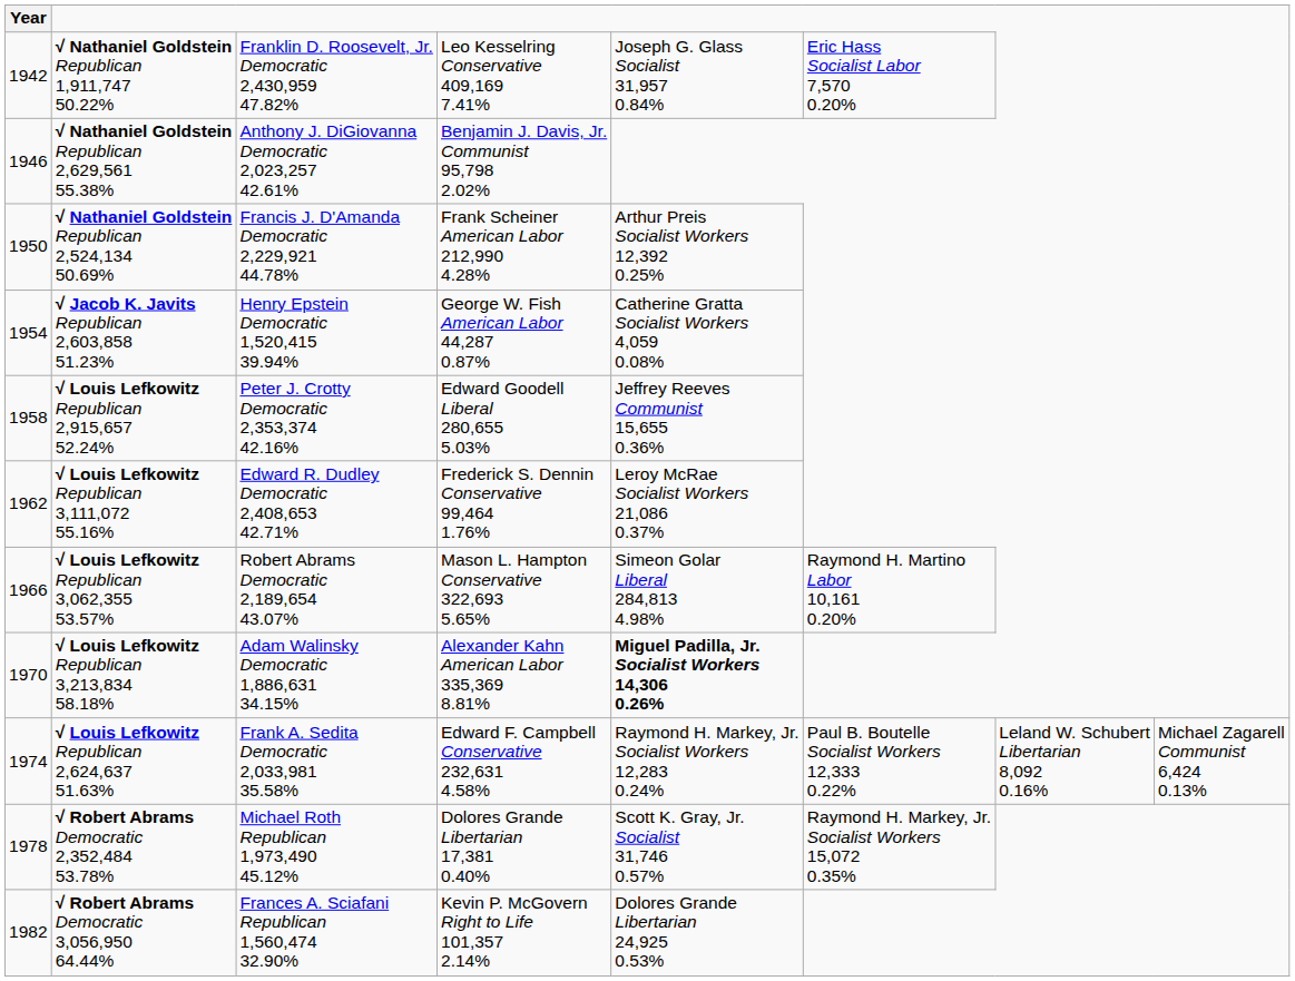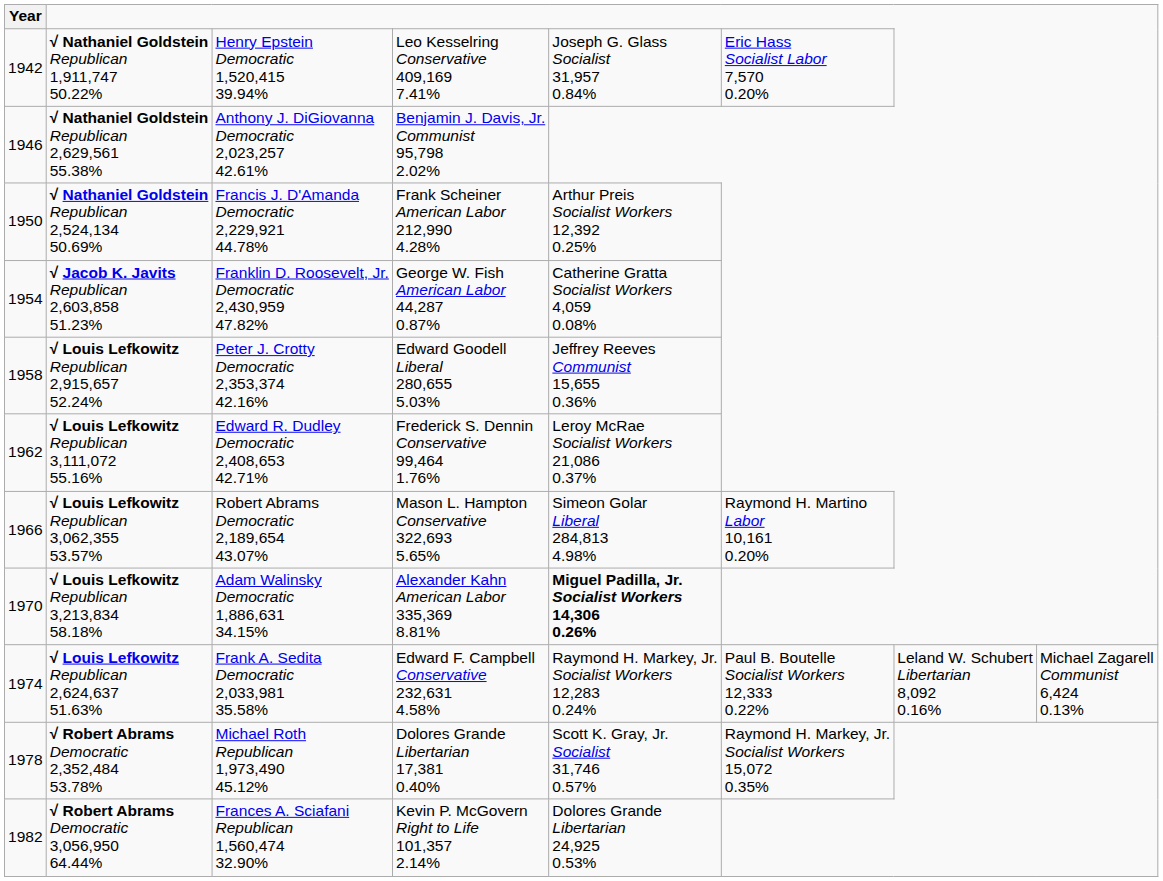 <table class=wikitable>
 <tr>
 <th>Year</th>
 </tr>
 <tr>
 <td>1942</td>
 <td><strong>√ Nathaniel Goldstein</strong><br><em>Republican<br></em>1,911,747<br>50.22%</td>
-<td><a href='#'>Franklin D. Roosevelt, Jr.</a><br><em>Democratic<br></em>2,430,959<br>47.82%</td>
+<td><a href='#'>Henry Epstein</a><br><em>Democratic<br></em>1,520,415<br>39.94%</td>
 <td>Leo Kesselring<br><em>Conservative<br></em>409,169<br>7.41%</td>
 <td>Joseph G. Glass<br><em>Socialist<br></em>31,957<br>0.84%</td>
 <td><a href='#'>Eric Hass</a><br><em><a href='#'>Socialist Labor</a><br></em>7,570<br>0.20%</td>
 </tr>
 <tr>
 <td>1946</td>
 <td><strong>√ Nathaniel Goldstein</strong><br><em>Republican<br></em>2,629,561<br>55.38%</td>
 <td><a href='#'>Anthony J. DiGiovanna</a><br><em>Democratic<br></em>2,023,257<br>42.61%</td>
 <td><a href='#'>Benjamin J. Davis, Jr.</a><br><em>Communist<br></em>95,798<br>2.02%</td>
 </tr>
 <tr>
 <td>1950</td>
 <td><strong>√ <a href='#'>Nathaniel Goldstein</a></strong><br><em>Republican<br></em>2,524,134<br>50.69%</td>
 <td><a href='#'>Francis J. D'Amanda</a><br><em>Democratic<br></em>2,229,921<br>44.78%</td>
 <td>Frank Scheiner<br><em>American Labor<br></em>212,990<br>4.28%</td>
 <td>Arthur Preis<br><em>Socialist Workers<br></em>12,392<br>0.25%</td>
 </tr>
 <tr>
 <td>1954</td>
 <td><strong>√ <a href='#'>Jacob K. Javits</a></strong><br><em>Republican<br></em>2,603,858<br>51.23%</td>
-<td><a href='#'>Henry Epstein</a><br><em>Democratic<br></em>1,520,415<br>39.94%</td>
+<td><a href='#'>Franklin D. Roosevelt, Jr.</a><br><em>Democratic<br></em>2,430,959<br>47.82%</td>
 <td>George W. Fish<br><em><a href='#'>American Labor</a><br></em>44,287<br>0.87%</td>
 <td>Catherine Gratta<br><em>Socialist Workers<br></em>4,059<br>0.08%</td>
 </tr>
 <tr>
 <td>1958</td>
 <td><strong>√ Louis Lefkowitz</strong><br><em>Republican<br></em>2,915,657<br>52.24%</td>
 <td><a href='#'>Peter J. Crotty</a><br><em>Democratic<br></em>2,353,374<br>42.16%</td>
 <td>Edward Goodell<br><em>Liberal<br></em>280,655<br>5.03%</td>
 <td>Jeffrey Reeves<br><em><a href='#'>Communist</a><br></em>15,655<br>0.36%</td>
 </tr>
 <tr>
 <td>1962</td>
 <td><strong>√ Louis Lefkowitz</strong><br><em>Republican<br></em>3,111,072<br>55.16%</td>
 <td><a href='#'>Edward R. Dudley</a><br><em>Democratic<br></em>2,408,653<br>42.71%</td>
 <td>Frederick S. Dennin<br><em>Conservative<br></em>99,464<br>1.76%</td>
 <td>Leroy McRae<br><em>Socialist Workers<br></em>21,086<br>0.37%</td>
 </tr>
 <tr>
 <td>1966</td>
 <td><strong>√ Louis Lefkowitz</strong><br><em>Republican<br></em>3,062,355<br>53.57%</td>
 <td>Robert Abrams<br><em>Democratic<br></em>2,189,654<br>43.07%</td>
 <td>Mason L. Hampton<br><em>Conservative<br></em>322,693<br>5.65%</td>
 <td>Simeon Golar<br><em><a href='#'>Liberal</a><br></em>284,813<br>4.98%</td>
 <td>Raymond H. Martino<br><em><a href='#'>Labor</a><br></em>10,161<br>0.20%</td>
 </tr>
 <tr>
 <td>1970</td>
 <td><strong>√ Louis Lefkowitz</strong><br><em>Republican<br></em>3,213,834<br>58.18%</td>
 <td><a href='#'>Adam Walinsky</a><br><em>Democratic<br></em>1,886,631<br>34.15%</td>
 <td><a href='#'>Alexander Kahn</a><br><em>American Labor<br></em>335,369<br>8.81%</td>
 <td><strong>Miguel Padilla, Jr.<br><em>Socialist Workers<br></em>14,306<br>0.26%</strong></td>
 </tr>
 <tr>
 <td>1974</td>
 <td><strong>√ <a href='#'>Louis Lefkowitz</a></strong><br><em>Republican<br></em>2,624,637<br>51.63%</td>
 <td><a href='#'>Frank A. Sedita</a><br><em>Democratic<br></em>2,033,981<br>35.58%</td>
 <td>Edward F. Campbell<br><em><a href='#'>Conservative</a><br></em>232,631<br>4.58%</td>
 <td>Raymond H. Markey, Jr.<br><em>Socialist Workers<br></em>12,283<br>0.24%</td>
 <td>Paul B. Boutelle<br><em>Socialist Workers<br></em>12,333<br>0.22%</td>
 <td>Leland W. Schubert<br><em>Libertarian<br></em>8,092<br>0.16%</td>
 <td>Michael Zagarell<br><em>Communist<br></em>6,424<br>0.13%</td>
 </tr>
 <tr>
 <td>1978</td>
 <td><strong>√ Robert Abrams</strong><br><em>Democratic<br></em>2,352,484<br>53.78%</td>
 <td><a href='#'>Michael Roth</a><br><em>Republican<br></em>1,973,490<br>45.12%</td>
 <td>Dolores Grande<br><em>Libertarian<br></em>17,381<br>0.40%</td>
 <td>Scott K. Gray, Jr.<br><em><a href='#'>Socialist</a><br></em>31,746<br>0.57%</td>
 <td>Raymond H. Markey, Jr.<br><em>Socialist Workers<br></em>15,072<br>0.35%</td>
 </tr>
 <tr>
 <td>1982</td>
 <td><strong>√ Robert Abrams</strong><br><em>Democratic<br></em>3,056,950<br>64.44%</td>
 <td><a href='#'>Frances A. Sciafani</a><br><em>Republican<br></em>1,560,474<br>32.90%</td>
 <td>Kevin P. McGovern<br><em>Right to Life<br></em>101,357<br>2.14%</td>
 <td>Dolores Grande<br><em>Libertarian<br></em>24,925<br>0.53%</td>
 </tr>
 </table>
